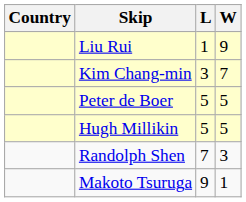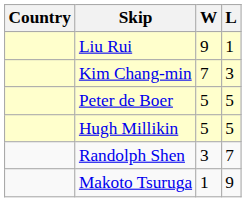 <table class="wikitable">
 <tr align=center>
 <th>Country</th>
 <th>Skip</th>
+<th>W</th>
 <th>L</th>
-<th>W</th>
 </tr>
 <tr bgcolor=#ffffcc>
 <td></td>
 <td><a href='#'>Liu Rui</a></td>
+<td>9</td>
 <td>1</td>
-<td>9</td>
 </tr>
 <tr bgcolor=#ffffcc>
 <td></td>
 <td><a href='#'>Kim Chang-min</a></td>
+<td>7</td>
 <td>3</td>
-<td>7</td>
 </tr>
 <tr bgcolor=#ffffcc>
 <td></td>
 <td><a href='#'>Peter de Boer</a></td>
 <td>5</td>
 <td>5</td>
 </tr>
 <tr bgcolor=#ffffcc>
 <td></td>
 <td><a href='#'>Hugh Millikin</a></td>
 <td>5</td>
 <td>5</td>
 </tr>
 <tr>
 <td></td>
 <td><a href='#'>Randolph Shen</a></td>
+<td>3</td>
 <td>7</td>
-<td>3</td>
 </tr>
 <tr>
 <td></td>
 <td><a href='#'>Makoto Tsuruga</a></td>
+<td>1</td>
 <td>9</td>
-<td>1</td>
 </tr>
 </table>
